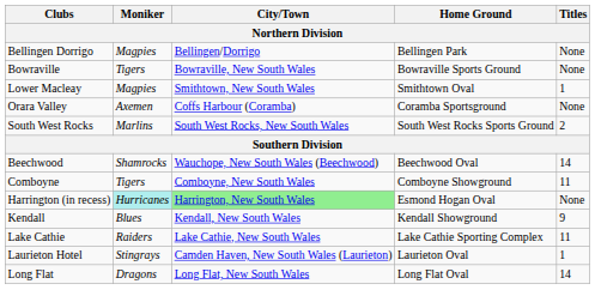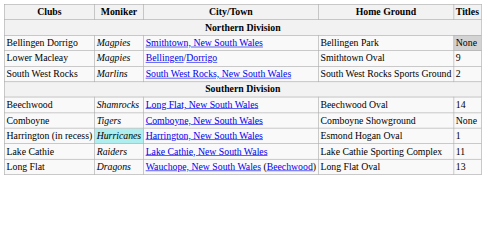 <table class="wikitable">
 <tr>
 <th>Clubs</th>
 <th>Moniker</th>
 <th>City/Town</th>
 <th>Home Ground</th>
 <th>Titles</th>
 </tr>
 <tr>
 <th colspan="5">Northern Division</th>
 </tr>
 <tr>
 <td> Bellingen Dorrigo</td>
 <td><em>Magpies</em></td>
-<td><a href='#'>Bellingen</a>/<a href='#'>Dorrigo</a></td>
+<td><a href='#'>Smithtown, New South Wales</a></td>
 <td>Bellingen Park</td>
-<td>None</td>
-</tr>
-<tr>
-<td> Bowraville</td>
-<td><em>Tigers</em></td>
-<td><a href='#'>Bowraville, New South Wales</a></td>
-<td>Bowraville Sports Ground</td>
-<td>None</td>
+<td style="background: lightgrey;">None</td>
 </tr>
 <tr>
 <td> Lower Macleay</td>
 <td><em>Magpies</em></td>
-<td><a href='#'>Smithtown, New South Wales</a></td>
+<td><a href='#'>Bellingen</a>/<a href='#'>Dorrigo</a></td>
 <td>Smithtown Oval</td>
-<td>1</td>
-</tr>
-<tr>
-<td> Orara Valley</td>
-<td><em>Axemen</em></td>
-<td><a href='#'>Coffs Harbour</a> (<a href='#'>Coramba</a>)</td>
-<td>Coramba Sportsground</td>
-<td>None</td>
+<td>9</td>
 </tr>
 <tr>
 <td> South West Rocks</td>
 <td><em>Marlins</em></td>
 <td><a href='#'>South West Rocks, New South Wales</a></td>
 <td>South West Rocks Sports Ground</td>
 <td>2</td>
 </tr>
 <tr>
 <th colspan="5">Southern Division</th>
 </tr>
 <tr>
 <td> Beechwood</td>
 <td><em>Shamrocks</em></td>
-<td><a href='#'>Wauchope, New South Wales</a> (<a href='#'>Beechwood</a>)</td>
+<td><a href='#'>Long Flat, New South Wales</a></td>
 <td>Beechwood Oval</td>
 <td>14</td>
 </tr>
 <tr>
 <td> Comboyne</td>
 <td><em>Tigers</em></td>
 <td><a href='#'>Comboyne, New South Wales</a></td>
 <td>Comboyne Showground</td>
-<td>11</td>
+<td>None</td>
 </tr>
 <tr>
 <td> Harrington (in recess)</td>
 <td style="background: paleturquoise;"><em>Hurricanes</em></td>
-<td style="background: lightgreen;"><a href='#'>Harrington, New South Wales</a></td>
+<td><a href='#'>Harrington, New South Wales</a></td>
 <td>Esmond Hogan Oval</td>
-<td>None</td>
-</tr>
-<tr>
-<td> Kendall</td>
-<td><em>Blues</em></td>
-<td><a href='#'>Kendall, New South Wales</a></td>
-<td>Kendall Showground</td>
-<td>9</td>
+<td>1</td>
 </tr>
 <tr>
 <td> Lake Cathie</td>
 <td><em>Raiders</em></td>
 <td><a href='#'>Lake Cathie, New South Wales</a></td>
 <td>Lake Cathie Sporting Complex</td>
 <td>11</td>
 </tr>
 <tr>
-<td> Laurieton Hotel</td>
-<td><em>Stingrays</em></td>
-<td><a href='#'>Camden Haven, New South Wales</a> (<a href='#'>Laurieton</a>)</td>
-<td>Laurieton Oval</td>
-<td>1</td>
-</tr>
-<tr>
 <td> Long Flat</td>
 <td><em>Dragons</em></td>
-<td><a href='#'>Long Flat, New South Wales</a></td>
+<td><a href='#'>Wauchope, New South Wales</a> (<a href='#'>Beechwood</a>)</td>
 <td>Long Flat Oval</td>
-<td>14</td>
+<td>13</td>
 </tr>
 </table>
